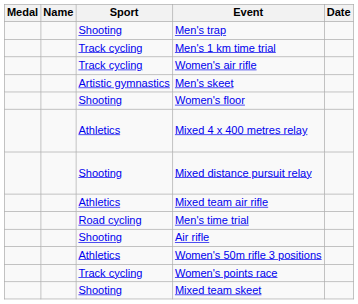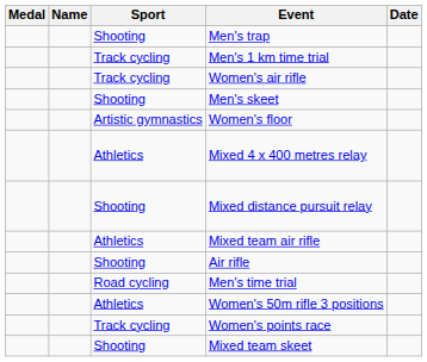 <table class="wikitable sortable">
 <tr>
 <th>Medal</th>
 <th>Name</th>
 <th>Sport</th>
 <th>Event</th>
 <th>Date</th>
 </tr>
 <tr>
 <td></td>
 <td></td>
 <td><a href='#'>Shooting</a></td>
 <td><a href='#'>Men's trap</a></td>
 <td></td>
 </tr>
 <tr>
 <td></td>
 <td></td>
 <td><a href='#'>Track cycling</a></td>
 <td><a href='#'>Men's 1 km time trial</a></td>
 <td></td>
 </tr>
 <tr>
 <td></td>
 <td></td>
 <td><a href='#'>Track cycling</a></td>
 <td><a href='#'>Women's air rifle</a></td>
 <td></td>
 </tr>
 <tr>
 <td></td>
 <td></td>
-<td><a href='#'>Artistic gymnastics</a></td>
+<td><a href='#'>Shooting</a></td>
 <td><a href='#'>Men's skeet</a></td>
 <td></td>
 </tr>
 <tr>
 <td></td>
 <td></td>
-<td><a href='#'>Shooting</a></td>
+<td><a href='#'>Artistic gymnastics</a></td>
 <td><a href='#'>Women's floor</a></td>
 <td></td>
 </tr>
 <tr>
 <td></td>
 <td><br><br><br></td>
 <td><a href='#'>Athletics</a></td>
 <td><a href='#'>Mixed 4 x 400 metres relay</a></td>
 <td></td>
 </tr>
 <tr>
 <td></td>
 <td><br><br><br></td>
 <td><a href='#'>Shooting</a></td>
 <td><a href='#'>Mixed distance pursuit relay</a></td>
 <td></td>
 </tr>
 <tr>
 <td></td>
 <td><br></td>
 <td><a href='#'>Athletics</a></td>
 <td><a href='#'>Mixed team air rifle</a></td>
 <td></td>
 </tr>
 <tr>
 <td></td>
 <td></td>
-<td><a href='#'>Road cycling</a></td>
-<td><a href='#'>Men's time trial</a></td>
+<td><a href='#'>Shooting</a></td>
+<td><a href='#'>Air rifle</a></td>
 <td></td>
 </tr>
 <tr>
 <td></td>
 <td></td>
-<td><a href='#'>Shooting</a></td>
-<td><a href='#'>Air rifle</a></td>
+<td><a href='#'>Road cycling</a></td>
+<td><a href='#'>Men's time trial</a></td>
 <td></td>
 </tr>
 <tr>
 <td></td>
 <td></td>
 <td><a href='#'>Athletics</a></td>
 <td><a href='#'>Women's 50m rifle 3 positions</a></td>
 <td></td>
 </tr>
 <tr>
 <td></td>
 <td></td>
 <td><a href='#'>Track cycling</a></td>
 <td><a href='#'>Women's points race</a></td>
 <td></td>
 </tr>
 <tr>
 <td></td>
 <td><br></td>
 <td><a href='#'>Shooting</a></td>
 <td><a href='#'>Mixed team skeet</a></td>
 <td></td>
 </tr>
 </table>
